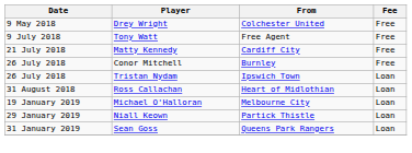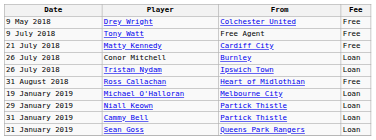 <table class="wikitable" style="font-size:95%;width:98%; text-align:left">
 <tr>
 <th>Date</th>
 <th>Player</th>
 <th>From</th>
 <th>Fee</th>
 </tr>
 <tr>
 <td>9 May 2018</td>
 <td> <a href='#'>Drey Wright</a></td>
 <td> <a href='#'>Colchester United</a></td>
 <td>Free</td>
 </tr>
 <tr>
 <td>9 July 2018</td>
 <td> <a href='#'>Tony Watt</a></td>
 <td>Free Agent</td>
 <td>Free</td>
 </tr>
 <tr>
 <td>21 July 2018</td>
 <td> <a href='#'>Matty Kennedy</a></td>
 <td> <a href='#'>Cardiff City</a></td>
 <td>Free</td>
 </tr>
 <tr>
 <td>26 July 2018</td>
 <td> Conor Mitchell</td>
 <td> <a href='#'>Burnley</a></td>
-<td>Free</td>
+<td>Loan</td>
 </tr>
 <tr>
 <td>26 July 2018</td>
 <td> <a href='#'>Tristan Nydam</a></td>
 <td> <a href='#'>Ipswich Town</a></td>
 <td>Loan</td>
 </tr>
 <tr>
 <td>31 August 2018</td>
 <td> <a href='#'>Ross Callachan</a></td>
 <td> <a href='#'>Heart of Midlothian</a></td>
-<td>Loan</td>
+<td>Free</td>
 </tr>
 <tr>
 <td>19 January 2019</td>
 <td> <a href='#'>Michael O'Halloran</a></td>
 <td> <a href='#'>Melbourne City</a></td>
 <td>Loan</td>
 </tr>
 <tr>
 <td>29 January 2019</td>
 <td> <a href='#'>Niall Keown</a></td>
 <td> <a href='#'>Partick Thistle</a></td>
 <td>Loan</td>
 </tr>
 <tr>
 <td>31 January 2019</td>
+<td> <a href='#'>Cammy Bell</a></td>
+<td> <a href='#'>Partick Thistle</a></td>
+<td>Loan</td>
+</tr>
+<tr>
+<td>31 January 2019</td>
 <td> <a href='#'>Sean Goss</a></td>
 <td> <a href='#'>Queens Park Rangers</a></td>
 <td>Loan</td>
 </tr>
 <tr>
 </tr>
 </table>
